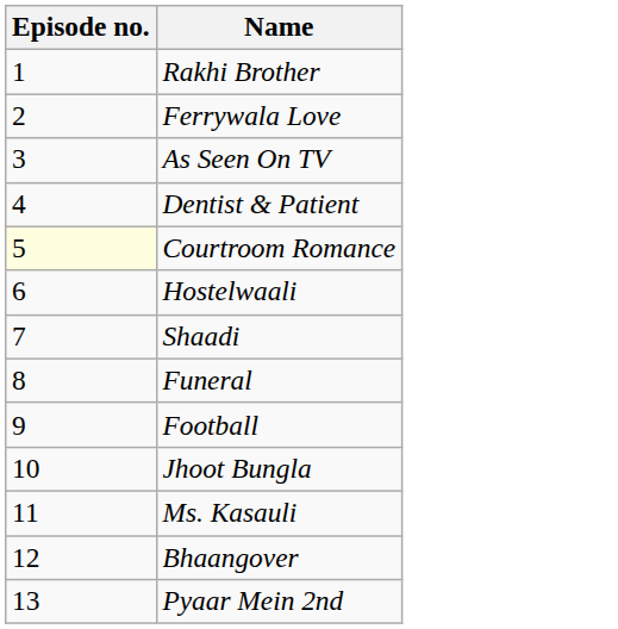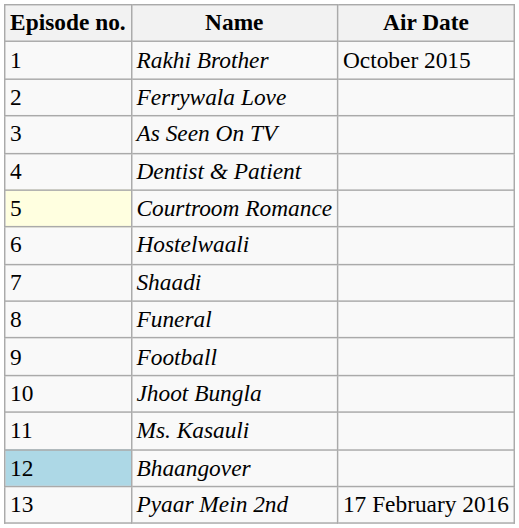 <table class="wikitable">
 <tr>
 <th>Episode no.</th>
 <th>Name</th>
+<th>Air Date</th>
 </tr>
 <tr>
 <td>1</td>
 <td><em>Rakhi Brother</em></td>
+<td>October 2015</td>
 </tr>
 <tr>
 <td>2</td>
 <td><em>Ferrywala Love</em></td>
+<td></td>
 </tr>
 <tr>
 <td>3</td>
 <td><em>As Seen On TV</em></td>
+<td></td>
 </tr>
 <tr>
 <td>4</td>
 <td><em>Dentist & Patient</em></td>
+<td></td>
 </tr>
 <tr>
 <td style="background: lightyellow;">5</td>
 <td><em>Courtroom Romance</em></td>
+<td></td>
 </tr>
 <tr>
 <td>6</td>
 <td><em>Hostelwaali</em></td>
+<td></td>
 </tr>
 <tr>
 <td>7</td>
 <td><em>Shaadi</em></td>
+<td></td>
 </tr>
 <tr>
 <td>8</td>
 <td><em>Funeral</em></td>
+<td></td>
 </tr>
 <tr>
 <td>9</td>
 <td><em>Football</em></td>
+<td></td>
 </tr>
 <tr>
 <td>10</td>
 <td><em>Jhoot Bungla</em></td>
+<td></td>
 </tr>
 <tr>
 <td>11</td>
 <td><em>Ms. Kasauli</em></td>
+<td></td>
 </tr>
 <tr>
-<td>12</td>
+<td style="background: lightblue;">12</td>
 <td><em>Bhaangover</em></td>
+<td></td>
 </tr>
 <tr>
 <td>13</td>
 <td><em>Pyaar Mein 2nd</em></td>
+<td>17 February 2016</td>
 </tr>
 </table>
